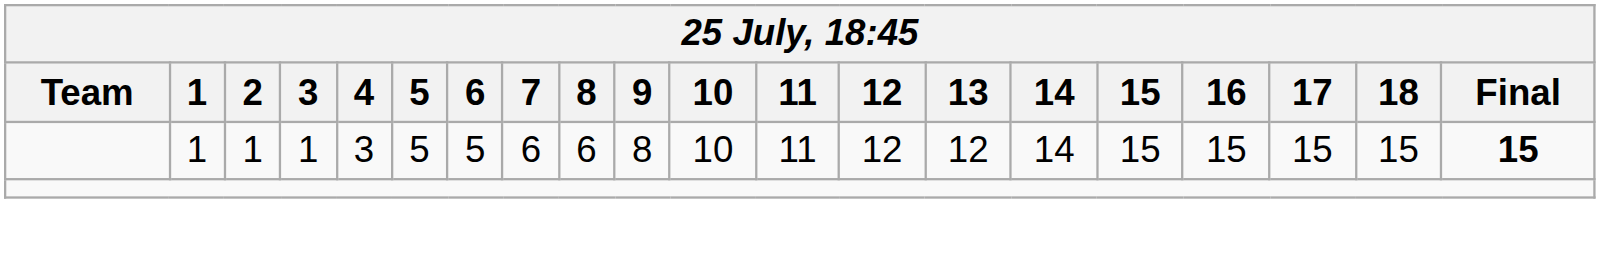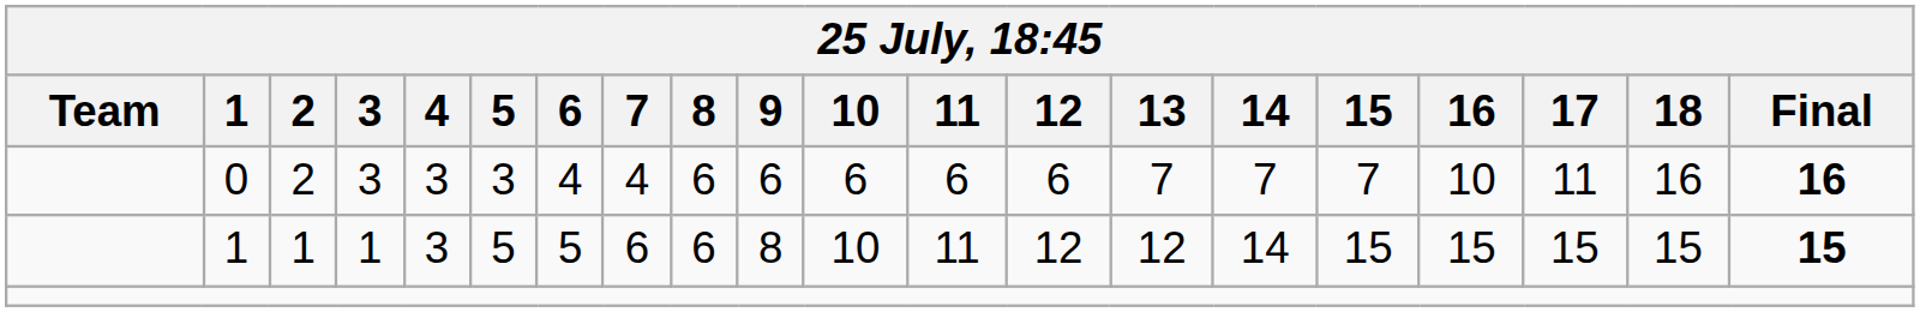 <table class=wikitable style="text-align:center; width: 55%">
 <tr>
 <th colspan=20><em>25 July, 18:45</em></th>
 </tr>
 <tr>
 <th>Team</th>
 <th>1</th>
 <th>2</th>
 <th>3</th>
 <th>4</th>
 <th>5</th>
 <th>6</th>
 <th>7</th>
 <th>8</th>
 <th>9</th>
 <th>10</th>
 <th>11</th>
 <th>12</th>
 <th>13</th>
 <th>14</th>
 <th>15</th>
 <th>16</th>
 <th>17</th>
 <th>18</th>
 <th>Final</th>
 </tr>
 <tr>
+<td align=left><strong></strong></td>
+<td>0</td>
+<td>2</td>
+<td>3</td>
+<td>3</td>
+<td>3</td>
+<td>4</td>
+<td>4</td>
+<td>6</td>
+<td>6</td>
+<td>6</td>
+<td>6</td>
+<td>6</td>
+<td>7</td>
+<td>7</td>
+<td>7</td>
+<td>10</td>
+<td>11</td>
+<td>16</td>
+<td><strong>16</strong></td>
+</tr>
+<tr>
 <td align=left></td>
 <td>1</td>
 <td>1</td>
 <td>1</td>
 <td>3</td>
 <td>5</td>
 <td>5</td>
 <td>6</td>
 <td>6</td>
 <td>8</td>
 <td>10</td>
 <td>11</td>
 <td>12</td>
 <td>12</td>
 <td>14</td>
 <td>15</td>
 <td>15</td>
 <td>15</td>
 <td>15</td>
 <td><strong>15</strong></td>
 </tr>
 <tr>
 <td colspan=20></td>
 </tr>
 </table>
